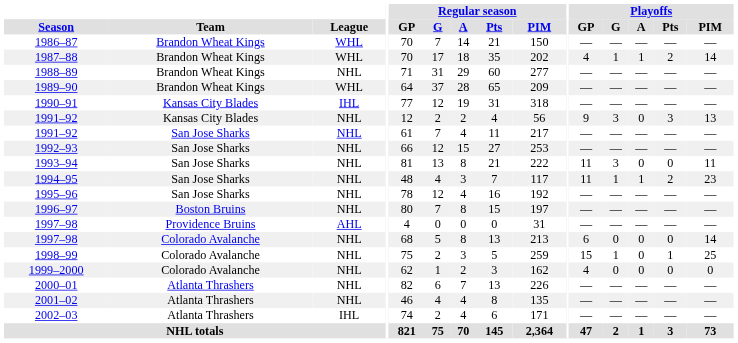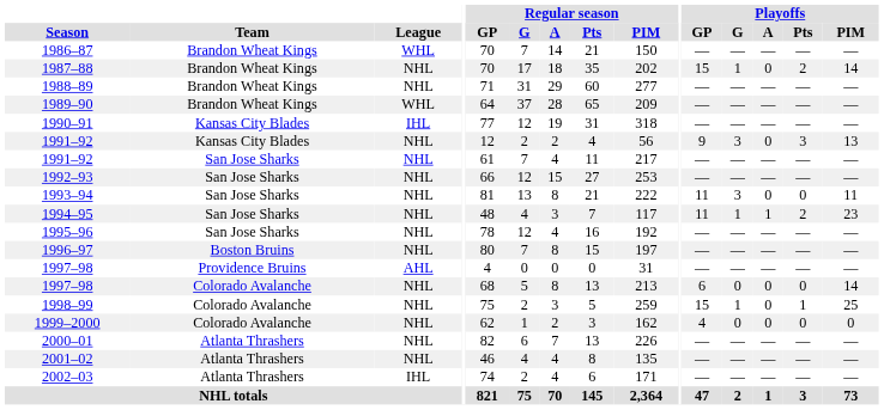 <table border="0" cellpadding="1" cellspacing="0" style="text-align:center; width:60em">
 <tr bgcolor="#e0e0e0">
 <th colspan="3"  bgcolor="#ffffff"></th>
 <th rowspan="99" bgcolor="#ffffff"></th>
 <th colspan="5"><a href='#'>Regular season</a></th>
 <th rowspan="99" bgcolor="#ffffff"></th>
 <th colspan="5"><a href='#'>Playoffs</a></th>
 </tr>
 <tr bgcolor="#e0e0e0">
 <th><a href='#'>Season</a></th>
 <th>Team</th>
 <th>League</th>
 <th>GP</th>
 <th><a href='#'>G</a></th>
 <th><a href='#'>A</a></th>
 <th><a href='#'>Pts</a></th>
 <th><a href='#'>PIM</a></th>
 <th>GP</th>
 <th>G</th>
 <th>A</th>
 <th>Pts</th>
 <th>PIM</th>
 </tr>
 <tr ALIGN="center">
 <td><a href='#'>1986–87</a></td>
 <td><a href='#'>Brandon Wheat Kings</a></td>
 <td><a href='#'>WHL</a></td>
 <td>70</td>
 <td>7</td>
 <td>14</td>
 <td>21</td>
 <td>150</td>
 <td>—</td>
 <td>—</td>
 <td>—</td>
 <td>—</td>
 <td>—</td>
 </tr>
 <tr ALIGN="center" bgcolor="#f0f0f0">
 <td><a href='#'>1987–88</a></td>
 <td>Brandon Wheat Kings</td>
-<td>WHL</td>
+<td>NHL</td>
 <td>70</td>
 <td>17</td>
 <td>18</td>
 <td>35</td>
 <td>202</td>
-<td>4</td>
+<td>15</td>
 <td>1</td>
-<td>1</td>
+<td>0</td>
 <td>2</td>
 <td>14</td>
 </tr>
 <tr ALIGN="center">
 <td><a href='#'>1988–89</a></td>
 <td>Brandon Wheat Kings</td>
 <td>NHL</td>
 <td>71</td>
 <td>31</td>
 <td>29</td>
 <td>60</td>
 <td>277</td>
 <td>—</td>
 <td>—</td>
 <td>—</td>
 <td>—</td>
 <td>—</td>
 </tr>
 <tr ALIGN="center" bgcolor="#f0f0f0">
 <td><a href='#'>1989–90</a></td>
 <td>Brandon Wheat Kings</td>
 <td>WHL</td>
 <td>64</td>
 <td>37</td>
 <td>28</td>
 <td>65</td>
 <td>209</td>
 <td>—</td>
 <td>—</td>
 <td>—</td>
 <td>—</td>
 <td>—</td>
 </tr>
 <tr ALIGN="center">
 <td><a href='#'>1990–91</a></td>
 <td><a href='#'>Kansas City Blades</a></td>
 <td><a href='#'>IHL</a></td>
 <td>77</td>
 <td>12</td>
 <td>19</td>
 <td>31</td>
 <td>318</td>
 <td>—</td>
 <td>—</td>
 <td>—</td>
 <td>—</td>
 <td>—</td>
 </tr>
 <tr ALIGN="center" bgcolor="#f0f0f0">
 <td><a href='#'>1991–92</a></td>
 <td>Kansas City Blades</td>
 <td>NHL</td>
 <td>12</td>
 <td>2</td>
 <td>2</td>
 <td>4</td>
 <td>56</td>
 <td>9</td>
 <td>3</td>
 <td>0</td>
 <td>3</td>
 <td>13</td>
 </tr>
 <tr ALIGN="center">
 <td><a href='#'>1991–92</a></td>
 <td><a href='#'>San Jose Sharks</a></td>
 <td><a href='#'>NHL</a></td>
 <td>61</td>
 <td>7</td>
 <td>4</td>
 <td>11</td>
 <td>217</td>
 <td>—</td>
 <td>—</td>
 <td>—</td>
 <td>—</td>
 <td>—</td>
 </tr>
 <tr ALIGN="center" bgcolor="#f0f0f0">
 <td><a href='#'>1992–93</a></td>
 <td>San Jose Sharks</td>
 <td>NHL</td>
 <td>66</td>
 <td>12</td>
 <td>15</td>
 <td>27</td>
 <td>253</td>
 <td>—</td>
 <td>—</td>
 <td>—</td>
 <td>—</td>
 <td>—</td>
 </tr>
 <tr ALIGN="center">
 <td><a href='#'>1993–94</a></td>
 <td>San Jose Sharks</td>
 <td>NHL</td>
 <td>81</td>
 <td>13</td>
 <td>8</td>
 <td>21</td>
 <td>222</td>
 <td>11</td>
 <td>3</td>
 <td>0</td>
 <td>0</td>
 <td>11</td>
 </tr>
 <tr ALIGN="center" bgcolor="#f0f0f0">
 <td><a href='#'>1994–95</a></td>
 <td>San Jose Sharks</td>
 <td>NHL</td>
 <td>48</td>
 <td>4</td>
 <td>3</td>
 <td>7</td>
 <td>117</td>
 <td>11</td>
 <td>1</td>
 <td>1</td>
 <td>2</td>
 <td>23</td>
 </tr>
 <tr ALIGN="center">
 <td><a href='#'>1995–96</a></td>
 <td>San Jose Sharks</td>
 <td>NHL</td>
 <td>78</td>
 <td>12</td>
 <td>4</td>
 <td>16</td>
 <td>192</td>
 <td>—</td>
 <td>—</td>
 <td>—</td>
 <td>—</td>
 <td>—</td>
 </tr>
 <tr ALIGN="center" bgcolor="#f0f0f0">
 <td><a href='#'>1996–97</a></td>
 <td><a href='#'>Boston Bruins</a></td>
 <td>NHL</td>
 <td>80</td>
 <td>7</td>
 <td>8</td>
 <td>15</td>
 <td>197</td>
 <td>—</td>
 <td>—</td>
 <td>—</td>
 <td>—</td>
 <td>—</td>
 </tr>
 <tr ALIGN="center">
 <td><a href='#'>1997–98</a></td>
 <td><a href='#'>Providence Bruins</a></td>
 <td><a href='#'>AHL</a></td>
 <td>4</td>
 <td>0</td>
 <td>0</td>
 <td>0</td>
 <td>31</td>
 <td>—</td>
 <td>—</td>
 <td>—</td>
 <td>—</td>
 <td>—</td>
 </tr>
 <tr ALIGN="center" bgcolor="#f0f0f0">
 <td><a href='#'>1997–98</a></td>
 <td><a href='#'>Colorado Avalanche</a></td>
 <td>NHL</td>
 <td>68</td>
 <td>5</td>
 <td>8</td>
 <td>13</td>
 <td>213</td>
 <td>6</td>
 <td>0</td>
 <td>0</td>
 <td>0</td>
 <td>14</td>
 </tr>
 <tr ALIGN="center">
 <td><a href='#'>1998–99</a></td>
 <td>Colorado Avalanche</td>
 <td>NHL</td>
 <td>75</td>
 <td>2</td>
 <td>3</td>
 <td>5</td>
 <td>259</td>
 <td>15</td>
 <td>1</td>
 <td>0</td>
 <td>1</td>
 <td>25</td>
 </tr>
 <tr ALIGN="center" bgcolor="#f0f0f0">
 <td><a href='#'>1999–2000</a></td>
 <td>Colorado Avalanche</td>
 <td>NHL</td>
 <td>62</td>
 <td>1</td>
 <td>2</td>
 <td>3</td>
 <td>162</td>
 <td>4</td>
 <td>0</td>
 <td>0</td>
 <td>0</td>
 <td>0</td>
 </tr>
 <tr ALIGN="center">
 <td><a href='#'>2000–01</a></td>
 <td><a href='#'>Atlanta Thrashers</a></td>
 <td>NHL</td>
 <td>82</td>
 <td>6</td>
 <td>7</td>
 <td>13</td>
 <td>226</td>
 <td>—</td>
 <td>—</td>
 <td>—</td>
 <td>—</td>
 <td>—</td>
 </tr>
 <tr ALIGN="center" bgcolor="#f0f0f0">
 <td><a href='#'>2001–02</a></td>
 <td>Atlanta Thrashers</td>
 <td>NHL</td>
 <td>46</td>
 <td>4</td>
 <td>4</td>
 <td>8</td>
 <td>135</td>
 <td>—</td>
 <td>—</td>
 <td>—</td>
 <td>—</td>
 <td>—</td>
 </tr>
 <tr ALIGN="center">
 <td><a href='#'>2002–03</a></td>
 <td>Atlanta Thrashers</td>
 <td>IHL</td>
 <td>74</td>
 <td>2</td>
 <td>4</td>
 <td>6</td>
 <td>171</td>
 <td>—</td>
 <td>—</td>
 <td>—</td>
 <td>—</td>
 <td>—</td>
 </tr>
 <tr ALIGN="center" bgcolor="#e0e0e0">
 <th colspan="3">NHL totals</th>
 <th>821</th>
 <th>75</th>
 <th>70</th>
 <th>145</th>
 <th>2,364</th>
 <th>47</th>
 <th>2</th>
 <th>1</th>
 <th>3</th>
 <th>73</th>
 </tr>
 </table>
